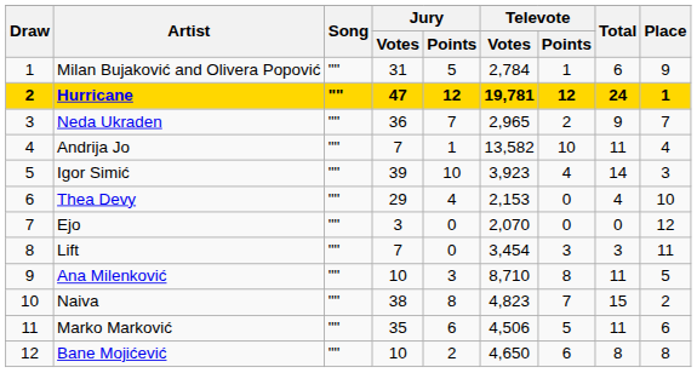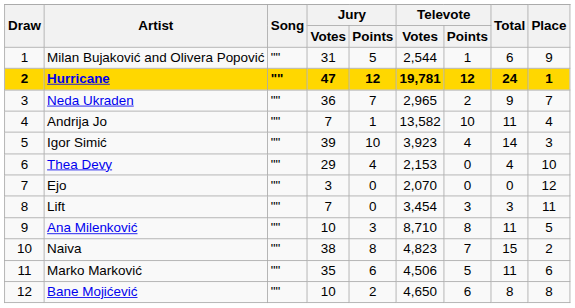 <table class="sortable wikitable" style="margin: 1em auto 1em auto; text-align:center;">
 <tr>
 </tr>
 <tr>
 <th rowspan="2">Draw</th>
 <th rowspan="2">Artist</th>
 <th rowspan="2">Song</th>
 <th colspan="2">Jury</th>
 <th colspan="2">Televote</th>
 <th rowspan="2">Total</th>
 <th rowspan="2">Place</th>
 </tr>
 <tr>
 <th>Votes</th>
 <th>Points</th>
 <th>Votes</th>
 <th>Points</th>
 </tr>
 <tr>
 <td>1</td>
 <td align="left">Milan Bujaković and Olivera Popović</td>
 <td align="left">""</td>
 <td>31</td>
 <td>5</td>
-<td>2,784</td>
+<td>2,544</td>
 <td>1</td>
 <td>6</td>
 <td>9</td>
 </tr>
 <tr style="font-weight:bold; background:gold;">
 <td>2</td>
 <td align="left"><a href='#'>Hurricane</a></td>
 <td align="left">""</td>
 <td>47</td>
 <td>12</td>
 <td>19,781</td>
 <td>12</td>
 <td>24</td>
 <td>1</td>
 </tr>
 <tr>
 <td>3</td>
 <td align="left"><a href='#'>Neda Ukraden</a></td>
 <td align="left">""</td>
 <td>36</td>
 <td>7</td>
 <td>2,965</td>
 <td>2</td>
 <td>9</td>
 <td>7</td>
 </tr>
 <tr>
 <td>4</td>
 <td align="left">Andrija Jo</td>
 <td align="left">""</td>
 <td>7</td>
 <td>1</td>
 <td>13,582</td>
 <td>10</td>
 <td>11</td>
 <td>4</td>
 </tr>
 <tr>
 <td>5</td>
 <td align="left">Igor Simić</td>
 <td align="left">""</td>
 <td>39</td>
 <td>10</td>
 <td>3,923</td>
 <td>4</td>
 <td>14</td>
 <td>3</td>
 </tr>
 <tr>
 <td>6</td>
 <td align="left"><a href='#'>Thea Devy</a></td>
 <td align="left">""</td>
 <td>29</td>
 <td>4</td>
 <td>2,153</td>
 <td>0</td>
 <td>4</td>
 <td>10</td>
 </tr>
 <tr>
 <td>7</td>
 <td align="left">Ejo</td>
 <td align="left">""</td>
 <td>3</td>
 <td>0</td>
 <td>2,070</td>
 <td>0</td>
 <td>0</td>
 <td>12</td>
 </tr>
 <tr>
 <td>8</td>
 <td align="left">Lift</td>
 <td align="left">""</td>
 <td>7</td>
 <td>0</td>
 <td>3,454</td>
 <td>3</td>
 <td>3</td>
 <td>11</td>
 </tr>
 <tr>
 <td>9</td>
 <td align="left"><a href='#'>Ana Milenković</a></td>
 <td align="left">""</td>
 <td>10</td>
 <td>3</td>
 <td>8,710</td>
 <td>8</td>
 <td>11</td>
 <td>5</td>
 </tr>
 <tr>
 <td>10</td>
 <td align="left">Naiva</td>
 <td align="left">""</td>
 <td>38</td>
 <td>8</td>
 <td>4,823</td>
 <td>7</td>
 <td>15</td>
 <td>2</td>
 </tr>
 <tr>
 <td>11</td>
 <td align="left">Marko Marković</td>
 <td align="left">""</td>
 <td>35</td>
 <td>6</td>
 <td>4,506</td>
 <td>5</td>
 <td>11</td>
 <td>6</td>
 </tr>
 <tr>
 <td>12</td>
 <td align="left"><a href='#'>Bane Mojićević</a></td>
 <td align="left">""</td>
 <td>10</td>
 <td>2</td>
 <td>4,650</td>
 <td>6</td>
 <td>8</td>
 <td>8</td>
 </tr>
 </table>
